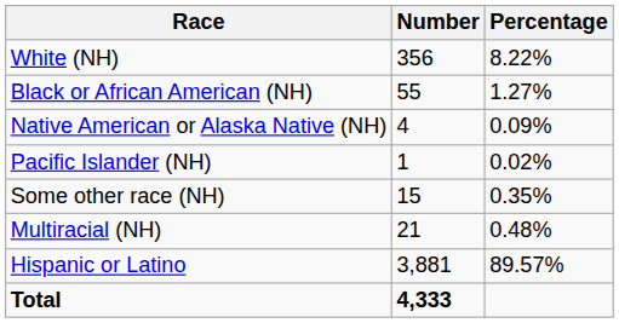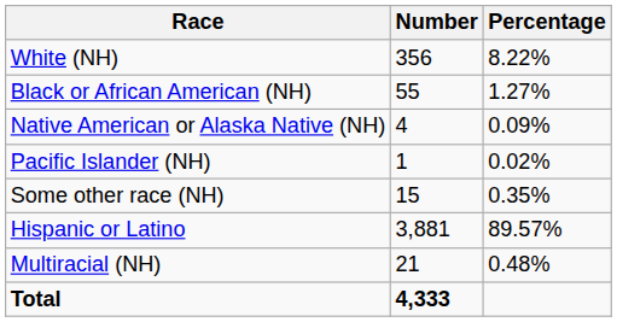 <table class="wikitable">
 <tr>
 <th>Race</th>
 <th>Number</th>
 <th>Percentage</th>
 </tr>
 <tr>
 <td><a href='#'>White</a> (NH)</td>
 <td>356</td>
 <td>8.22%</td>
 </tr>
 <tr>
 <td><a href='#'>Black or African American</a> (NH)</td>
 <td>55</td>
 <td>1.27%</td>
 </tr>
 <tr>
 <td><a href='#'>Native American</a> or <a href='#'>Alaska Native</a> (NH)</td>
 <td>4</td>
 <td>0.09%</td>
 </tr>
 <tr>
 <td><a href='#'>Pacific Islander</a> (NH)</td>
 <td>1</td>
 <td>0.02%</td>
 </tr>
 <tr>
 <td>Some other race (NH)</td>
 <td>15</td>
 <td>0.35%</td>
 </tr>
 <tr>
+<td><a href='#'>Hispanic or Latino</a></td>
+<td>3,881</td>
+<td>89.57%</td>
+</tr>
+<tr>
 <td><a href='#'>Multiracial</a> (NH)</td>
 <td>21</td>
 <td>0.48%</td>
-</tr>
-<tr>
-<td><a href='#'>Hispanic or Latino</a></td>
-<td>3,881</td>
-<td>89.57%</td>
 </tr>
 <tr>
 <td><strong>Total</strong></td>
 <td><strong>4,333</strong></td>
 <td></td>
 </tr>
 </table>
